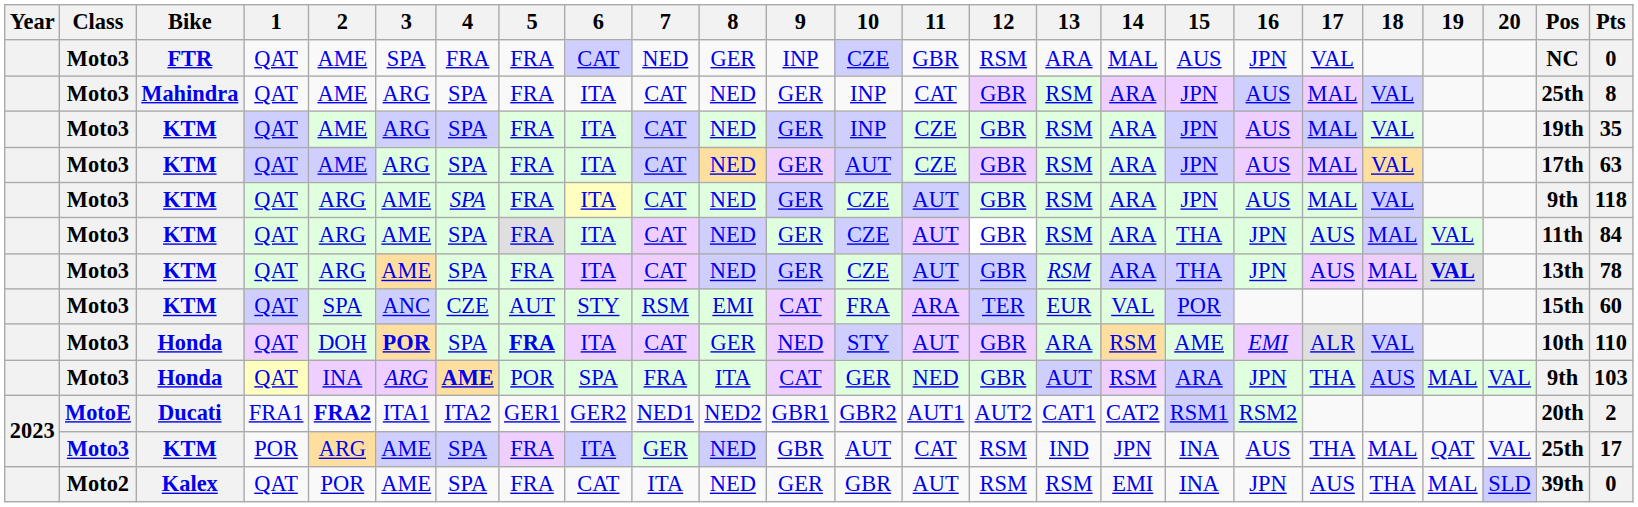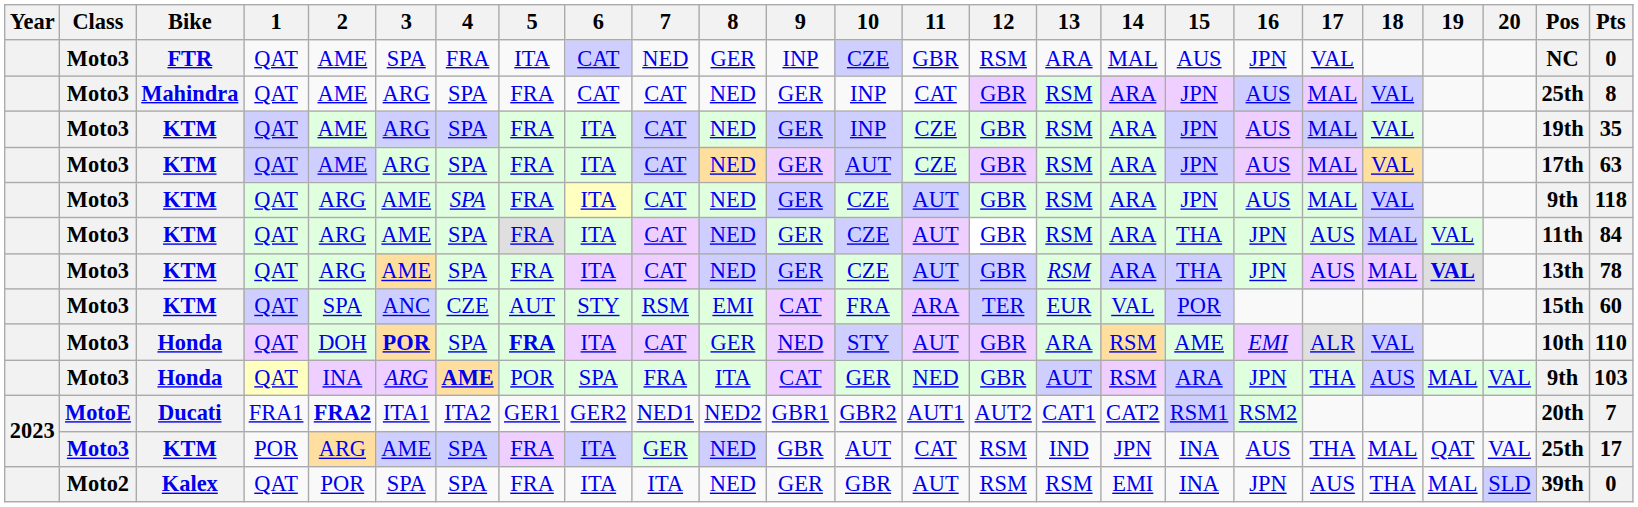 <table class="wikitable" style="text-align:center">
 <tr>
 <th>Year</th>
 <th>Class</th>
 <th>Bike</th>
 <th>1</th>
 <th>2</th>
 <th>3</th>
 <th>4</th>
 <th>5</th>
 <th>6</th>
 <th>7</th>
 <th>8</th>
 <th>9</th>
 <th>10</th>
 <th>11</th>
 <th>12</th>
 <th>13</th>
 <th>14</th>
 <th>15</th>
 <th>16</th>
 <th>17</th>
 <th>18</th>
 <th>19</th>
 <th>20</th>
 <th>Pos</th>
 <th>Pts</th>
 </tr>
 <tr>
 <th></th>
 <th>Moto3</th>
 <th><a href='#'>FTR</a></th>
 <td><a href='#'>QAT</a></td>
 <td><a href='#'>AME</a></td>
 <td><a href='#'>SPA</a></td>
 <td><a href='#'>FRA</a></td>
-<td><a href='#'>FRA</a></td>
+<td><a href='#'>ITA</a></td>
 <td style="background:#CFCFFF;"><a href='#'>CAT</a><br></td>
 <td><a href='#'>NED</a></td>
 <td><a href='#'>GER</a></td>
 <td><a href='#'>INP</a></td>
 <td style="background:#CFCFFF;"><a href='#'>CZE</a><br></td>
 <td><a href='#'>GBR</a></td>
 <td><a href='#'>RSM</a></td>
 <td><a href='#'>ARA</a></td>
 <td><a href='#'>MAL</a></td>
 <td><a href='#'>AUS</a></td>
 <td><a href='#'>JPN</a></td>
 <td><a href='#'>VAL</a></td>
 <td></td>
 <td></td>
 <td></td>
 <th>NC</th>
 <th>0</th>
 </tr>
 <tr>
 <th></th>
 <th>Moto3</th>
 <th><a href='#'>Mahindra</a></th>
 <td><a href='#'>QAT</a></td>
 <td><a href='#'>AME</a></td>
 <td><a href='#'>ARG</a></td>
 <td><a href='#'>SPA</a></td>
 <td><a href='#'>FRA</a></td>
-<td><a href='#'>ITA</a></td>
+<td><a href='#'>CAT</a></td>
 <td><a href='#'>CAT</a></td>
 <td><a href='#'>NED</a></td>
 <td><a href='#'>GER</a></td>
 <td><a href='#'>INP</a></td>
 <td><a href='#'>CAT</a></td>
 <td style="background:#efcfff;"><a href='#'>GBR</a><br></td>
 <td style="background:#DFFFDF;"><a href='#'>RSM</a><br></td>
 <td style="background:#efcfff;"><a href='#'>ARA</a><br></td>
 <td style="background:#efcfff;"><a href='#'>JPN</a><br></td>
 <td style="background:#cfcfff;"><a href='#'>AUS</a><br></td>
 <td style="background:#efcfff;"><a href='#'>MAL</a><br></td>
 <td style="background:#cfcfff;"><a href='#'>VAL</a><br></td>
 <td></td>
 <td></td>
 <th>25th</th>
 <th>8</th>
 </tr>
 <tr>
 <th></th>
 <th>Moto3</th>
 <th><a href='#'>KTM</a></th>
 <td style="background:#cfcfff;"><a href='#'>QAT</a><br></td>
 <td style="background:#DFFFDF;"><a href='#'>AME</a><br></td>
 <td style="background:#cfcfff;"><a href='#'>ARG</a><br></td>
 <td style="background:#cfcfff;"><a href='#'>SPA</a><br></td>
 <td style="background:#DFFFDF;"><a href='#'>FRA</a><br></td>
 <td style="background:#DFFFDF;"><a href='#'>ITA</a><br></td>
 <td style="background:#cfcfff;"><a href='#'>CAT</a><br></td>
 <td style="background:#DFFFDF;"><a href='#'>NED</a><br></td>
 <td style="background:#cfcfff;"><a href='#'>GER</a><br></td>
 <td style="background:#cfcfff;"><a href='#'>INP</a><br></td>
 <td style="background:#DFFFDF;"><a href='#'>CZE</a><br></td>
 <td style="background:#DFFFDF;"><a href='#'>GBR</a><br></td>
 <td style="background:#DFFFDF;"><a href='#'>RSM</a><br></td>
 <td style="background:#DFFFDF;"><a href='#'>ARA</a><br></td>
 <td style="background:#cfcfff;"><a href='#'>JPN</a><br></td>
 <td style="background:#efcfff;"><a href='#'>AUS</a><br></td>
 <td style="background:#cfcfff;"><a href='#'>MAL</a><br></td>
 <td style="background:#DFFFDF;"><a href='#'>VAL</a><br></td>
 <td></td>
 <td></td>
 <th>19th</th>
 <th>35</th>
 </tr>
 <tr>
 <th></th>
 <th>Moto3</th>
 <th><a href='#'>KTM</a></th>
 <td style="background:#cfcfff;"><a href='#'>QAT</a><br></td>
 <td style="background:#cfcfff;"><a href='#'>AME</a><br></td>
 <td style="background:#DFFFDF;"><a href='#'>ARG</a><br></td>
 <td style="background:#dfffdf;"><a href='#'>SPA</a><br></td>
 <td style="background:#dfffdf;"><a href='#'>FRA</a><br></td>
 <td style="background:#dfffdf;"><a href='#'>ITA</a><br></td>
 <td style="background:#cfcfff;"><a href='#'>CAT</a><br></td>
 <td style="background:#ffdf9f;"><a href='#'>NED</a><br></td>
 <td style="background:#efcfff;"><a href='#'>GER</a><br></td>
 <td style="background:#cfcfff;"><a href='#'>AUT</a><br></td>
 <td style="background:#dfffdf;"><a href='#'>CZE</a><br></td>
 <td style="background:#efcfff;"><a href='#'>GBR</a><br></td>
 <td style="background:#dfffdf;"><a href='#'>RSM</a><br></td>
 <td style="background:#dfffdf;"><a href='#'>ARA</a><br></td>
 <td style="background:#cfcfff;"><a href='#'>JPN</a><br></td>
 <td style="background:#efcfff;"><a href='#'>AUS</a><br></td>
 <td style="background:#efcfff;"><a href='#'>MAL</a><br></td>
 <td style="background:#ffdf9f;"><a href='#'>VAL</a><br></td>
 <td></td>
 <td></td>
 <th>17th</th>
 <th>63</th>
 </tr>
 <tr>
 <th></th>
 <th>Moto3</th>
 <th><a href='#'>KTM</a></th>
 <td style="background:#dfffdf;"><a href='#'>QAT</a><br></td>
 <td style="background:#dfffdf;"><a href='#'>ARG</a><br></td>
 <td style="background:#dfffdf;"><a href='#'>AME</a><br></td>
 <td style="background:#dfffdf;"><em><a href='#'>SPA</a></em><br></td>
 <td style="background:#dfffdf;"><a href='#'>FRA</a><br></td>
 <td style="background:#ffffbf;"><a href='#'>ITA</a><br></td>
 <td style="background:#dfffdf;"><a href='#'>CAT</a><br></td>
 <td style="background:#dfffdf;"><a href='#'>NED</a><br></td>
 <td style="background:#cfcfff;"><a href='#'>GER</a><br></td>
 <td style="background:#dfffdf;"><a href='#'>CZE</a><br></td>
 <td style="background:#cfcfff;"><a href='#'>AUT</a><br></td>
 <td style="background:#dfffdf;"><a href='#'>GBR</a><br></td>
 <td style="background:#dfffdf;"><a href='#'>RSM</a><br></td>
 <td style="background:#dfffdf;"><a href='#'>ARA</a><br></td>
 <td style="background:#dfffdf;"><a href='#'>JPN</a><br></td>
 <td style="background:#dfffdf;"><a href='#'>AUS</a><br></td>
 <td style="background:#dfffdf;"><a href='#'>MAL</a><br></td>
 <td style="background:#cfcfff;"><a href='#'>VAL</a><br></td>
 <td></td>
 <td></td>
 <th>9th</th>
 <th>118</th>
 </tr>
 <tr>
 <th></th>
 <th>Moto3</th>
 <th><a href='#'>KTM</a></th>
 <td style="background:#DFFFDF;"><a href='#'>QAT</a><br></td>
 <td style="background:#DFFFDF;"><a href='#'>ARG</a><br></td>
 <td style="background:#DFFFDF;"><a href='#'>AME</a><br></td>
 <td style="background:#DFFFDF;"><a href='#'>SPA</a><br></td>
 <td style="background:#DFDFDF;"><a href='#'>FRA</a><br></td>
 <td style="background:#DFFFDF;"><a href='#'>ITA</a><br></td>
 <td style="background:#EFCFFF;"><a href='#'>CAT</a><br></td>
 <td style="background:#CFCFFF;"><a href='#'>NED</a><br></td>
 <td style="background:#DFFFDF;"><a href='#'>GER</a><br></td>
 <td style="background:#CFCFFF;"><a href='#'>CZE</a><br></td>
 <td style="background:#EFCFFF;"><a href='#'>AUT</a><br></td>
 <td style="background:#FFFFFF;"><a href='#'>GBR</a><br></td>
 <td style="background:#DFFFDF;"><a href='#'>RSM</a><br></td>
 <td style="background:#DFFFDF;"><a href='#'>ARA</a><br></td>
 <td style="background:#DFFFDF;"><a href='#'>THA</a><br></td>
 <td style="background:#DFFFDF;"><a href='#'>JPN</a><br></td>
 <td style="background:#DFFFDF;"><a href='#'>AUS</a><br></td>
 <td style="background:#CFCFFF;"><a href='#'>MAL</a><br></td>
 <td style="background:#DFFFDF;"><a href='#'>VAL</a><br></td>
 <td></td>
 <th>11th</th>
 <th>84</th>
 </tr>
 <tr>
 <th></th>
 <th>Moto3</th>
 <th><a href='#'>KTM</a></th>
 <td style="background:#dfffdf;"><a href='#'>QAT</a><br></td>
 <td style="background:#dfffdf;"><a href='#'>ARG</a><br></td>
 <td style="background:#ffdf9f;"><a href='#'>AME</a><br></td>
 <td style="background:#dfffdf;"><a href='#'>SPA</a><br></td>
 <td style="background:#dfffdf;"><a href='#'>FRA</a><br></td>
 <td style="background:#efcfff;"><a href='#'>ITA</a><br></td>
 <td style="background:#efcfff;"><a href='#'>CAT</a><br></td>
 <td style="background:#cfcfff;"><a href='#'>NED</a><br></td>
 <td style="background:#cfcfff;"><a href='#'>GER</a><br></td>
 <td style="background:#dfffdf;"><a href='#'>CZE</a><br></td>
 <td style="background:#cfcfff;"><a href='#'>AUT</a><br></td>
 <td style="background:#cfcfff;"><a href='#'>GBR</a><br></td>
 <td style="background:#dfffdf;"><em><a href='#'>RSM</a></em><br></td>
 <td style="background:#cfcfff;"><a href='#'>ARA</a><br></td>
 <td style="background:#cfcfff;"><a href='#'>THA</a><br></td>
 <td style="background:#dfffdf;"><a href='#'>JPN</a><br></td>
 <td style="background:#efcfff;"><a href='#'>AUS</a><br></td>
 <td style="background:#efcfff;"><a href='#'>MAL</a><br></td>
 <td style="background:#DFDFDF;"><strong><a href='#'>VAL</a></strong><br></td>
 <td></td>
 <th>13th</th>
 <th>78</th>
 </tr>
 <tr>
 <th></th>
 <th>Moto3</th>
 <th><a href='#'>KTM</a></th>
 <td style="background:#cfcfff;"><a href='#'>QAT</a><br></td>
 <td style="background:#dfffdf;"><a href='#'>SPA</a><br></td>
 <td style="background:#cfcfff;"><a href='#'>ANC</a><br></td>
 <td style="background:#dfffdf;"><a href='#'>CZE</a><br></td>
 <td style="background:#dfffdf;"><a href='#'>AUT</a><br></td>
 <td style="background:#dfffdf;"><a href='#'>STY</a><br></td>
 <td style="background:#dfffdf;"><a href='#'>RSM</a><br></td>
 <td style="background:#dfffdf;"><a href='#'>EMI</a><br></td>
 <td style="background:#efcfff;"><a href='#'>CAT</a><br></td>
 <td style="background:#dfffdf;"><a href='#'>FRA</a><br></td>
 <td style="background:#efcfff;"><a href='#'>ARA</a><br></td>
 <td style="background:#cfcfff;"><a href='#'>TER</a><br></td>
 <td style="background:#dfffdf;"><a href='#'>EUR</a><br></td>
 <td style="background:#dfffdf;"><a href='#'>VAL</a><br></td>
 <td style="background:#cfcfff;"><a href='#'>POR</a><br></td>
 <td></td>
 <td></td>
 <td></td>
 <td></td>
 <td></td>
 <th>15th</th>
 <th>60</th>
 </tr>
 <tr>
 <th></th>
 <th>Moto3</th>
 <th><a href='#'>Honda</a></th>
 <td style="background:#efcfff;"><a href='#'>QAT</a><br></td>
 <td style="background:#dfffdf;"><a href='#'>DOH</a><br></td>
 <td style="background:#ffdf9f;"><strong><a href='#'>POR</a></strong><br></td>
 <td style="background:#dfffdf;"><a href='#'>SPA</a><br></td>
 <td style="background:#dfffdf;"><strong><a href='#'>FRA</a></strong><br></td>
 <td style="background:#efcfff;"><a href='#'>ITA</a><br></td>
 <td style="background:#efcfff;"><a href='#'>CAT</a><br></td>
 <td style="background:#dfffdf;"><a href='#'>GER</a><br></td>
 <td style="background:#efcfff;"><a href='#'>NED</a><br></td>
 <td style="background:#cfcfff;"><a href='#'>STY</a><br></td>
 <td style="background:#efcfff;"><a href='#'>AUT</a><br></td>
 <td style="background:#efcfff;"><a href='#'>GBR</a><br></td>
 <td style="background:#dfffdf;"><a href='#'>ARA</a><br></td>
 <td style="background:#ffdf9f;"><a href='#'>RSM</a><br></td>
 <td style="background:#dfffdf;"><a href='#'>AME</a><br></td>
 <td style="background:#efcfff;"><em><a href='#'>EMI</a></em><br></td>
 <td style="background:#dfdfdf;"><a href='#'>ALR</a><br></td>
 <td style="background:#cfcfff;"><a href='#'>VAL</a><br></td>
 <td></td>
 <td></td>
 <th>10th</th>
 <th>110</th>
 </tr>
 <tr>
 <th></th>
 <th>Moto3</th>
 <th><a href='#'>Honda</a></th>
 <td style="background:#ffffbf;"><a href='#'>QAT</a><br></td>
 <td style="background:#efcfff;"><a href='#'>INA</a><br></td>
 <td style="background:#efcfff;"><em><a href='#'>ARG</a></em><br></td>
 <td style="background:#ffdf9f;"><strong><a href='#'>AME</a></strong><br></td>
 <td style="background:#dfffdf;"><a href='#'>POR</a><br></td>
 <td style="background:#dfffdf;"><a href='#'>SPA</a><br></td>
 <td style="background:#dfffdf;"><a href='#'>FRA</a><br></td>
 <td style="background:#dfffdf;"><a href='#'>ITA</a><br></td>
 <td style="background:#efcfff;"><a href='#'>CAT</a><br></td>
 <td style="background:#dfffdf;"><a href='#'>GER</a><br></td>
 <td style="background:#dfffdf;"><a href='#'>NED</a><br></td>
 <td style="background:#dfffdf;"><a href='#'>GBR</a><br></td>
 <td style="background:#cfcfff;"><a href='#'>AUT</a><br></td>
 <td style="background:#efcfff;"><a href='#'>RSM</a><br></td>
 <td style="background:#cfcfff;"><a href='#'>ARA</a><br></td>
 <td style="background:#dfffdf;"><a href='#'>JPN</a><br></td>
 <td style="background:#dfffdf;"><a href='#'>THA</a><br></td>
 <td style="background:#cfcfff;"><a href='#'>AUS</a><br></td>
 <td style="background:#dfffdf;"><a href='#'>MAL</a><br></td>
 <td style="background:#dfffdf;"><a href='#'>VAL</a><br></td>
 <th>9th</th>
 <th>103</th>
 </tr>
 <tr>
 <th rowspan=2>2023</th>
 <th><a href='#'>MotoE</a></th>
 <th><a href='#'>Ducati</a></th>
 <td style="background:#;"><a href='#'>FRA1</a><br></td>
 <td style="background:#;"><strong><a href='#'>FRA2</a><br></strong></td>
 <td style="background:#;"><a href='#'>ITA1</a><br></td>
 <td style="background:#;"><a href='#'>ITA2</a><br></td>
 <td style="background:#;"><a href='#'>GER1</a><br></td>
 <td style="background:#;"><a href='#'>GER2</a><br></td>
 <td style="background:#;"><a href='#'>NED1</a><br></td>
 <td style="background:#;"><a href='#'>NED2</a><br></td>
 <td style="background:#;"><a href='#'>GBR1</a><br></td>
 <td style="background:#;"><a href='#'>GBR2</a><br></td>
 <td style="background:#;"><a href='#'>AUT1</a><br></td>
 <td style="background:#;"><a href='#'>AUT2</a><br></td>
 <td style="background:#;"><a href='#'>CAT1</a><br></td>
 <td style="background:#;"><a href='#'>CAT2</a><br></td>
 <td style="background:#cfcfff;"><a href='#'>RSM1</a><br></td>
 <td style="background:#dfffdf;"><a href='#'>RSM2</a><br></td>
 <td></td>
 <td></td>
 <td></td>
 <td></td>
 <th style="background:#;">20th</th>
-<th style="background:#;">2</th>
+<th style="background:#;">7</th>
 </tr>
 <tr>
 <th><a href='#'>Moto3</a></th>
 <th><a href='#'>KTM</a></th>
 <td><a href='#'>POR</a></td>
 <td style="background:#ffdf9f;"><a href='#'>ARG</a><br></td>
 <td style="background:#cfcfff;"><a href='#'>AME</a><br></td>
 <td style="background:#cfcfff;"><a href='#'>SPA</a><br></td>
 <td style="background:#efcfff;"><a href='#'>FRA</a><br></td>
 <td style="background:#cfcfff;"><a href='#'>ITA</a><br></td>
 <td style="background:#dfffdf;"><a href='#'>GER</a><br></td>
 <td style="background:#cfcfff;"><a href='#'>NED</a><br></td>
 <td><a href='#'>GBR</a></td>
 <td><a href='#'>AUT</a></td>
 <td><a href='#'>CAT</a></td>
 <td><a href='#'>RSM</a></td>
 <td><a href='#'>IND</a></td>
 <td><a href='#'>JPN</a></td>
 <td><a href='#'>INA</a></td>
 <td><a href='#'>AUS</a></td>
 <td><a href='#'>THA</a></td>
 <td><a href='#'>MAL</a></td>
 <td><a href='#'>QAT</a></td>
 <td><a href='#'>VAL</a></td>
 <th>25th</th>
 <th>17</th>
 </tr>
 <tr>
 <th></th>
 <th>Moto2</th>
 <th><a href='#'>Kalex</a></th>
 <td><a href='#'>QAT</a></td>
 <td><a href='#'>POR</a></td>
-<td><a href='#'>AME</a></td>
+<td><a href='#'>SPA</a></td>
 <td><a href='#'>SPA</a></td>
 <td><a href='#'>FRA</a></td>
-<td><a href='#'>CAT</a></td>
+<td><a href='#'>ITA</a></td>
 <td><a href='#'>ITA</a></td>
 <td><a href='#'>NED</a></td>
 <td><a href='#'>GER</a></td>
 <td><a href='#'>GBR</a></td>
 <td><a href='#'>AUT</a></td>
 <td><a href='#'>RSM</a></td>
 <td><a href='#'>RSM</a></td>
 <td><a href='#'>EMI</a></td>
 <td><a href='#'>INA</a></td>
 <td><a href='#'>JPN</a></td>
 <td><a href='#'>AUS</a></td>
 <td><a href='#'>THA</a></td>
 <td><a href='#'>MAL</a></td>
 <td style="background:#CFCFFF;"><a href='#'>SLD</a><br></td>
 <th>39th</th>
 <th>0</th>
 </tr>
 </table>
